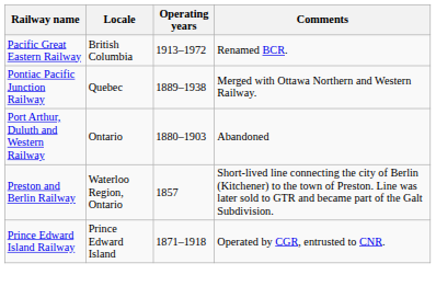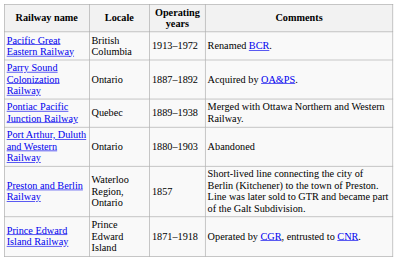 <table class="wikitable">
 <tr>
 <th>Railway name</th>
 <th>Locale</th>
 <th>Operating years</th>
 <th>Comments</th>
 </tr>
 <tr>
 <td><a href='#'>Pacific Great Eastern Railway</a></td>
 <td>British Columbia</td>
 <td>1913–1972</td>
 <td>Renamed <a href='#'>BCR</a>.</td>
+</tr>
+<tr>
+<td><a href='#'>Parry Sound Colonization Railway</a></td>
+<td>Ontario</td>
+<td>1887–1892</td>
+<td>Acquired by <a href='#'>OA&PS</a>.</td>
 </tr>
 <tr>
 <td><a href='#'>Pontiac Pacific Junction Railway</a></td>
 <td>Quebec</td>
 <td>1889–1938</td>
 <td>Merged with Ottawa Northern and Western Railway.</td>
 </tr>
 <tr>
 <td><a href='#'>Port Arthur, Duluth and Western Railway</a></td>
 <td>Ontario</td>
 <td>1880–1903</td>
 <td>Abandoned</td>
 </tr>
 <tr>
 <td><a href='#'>Preston and Berlin Railway</a></td>
 <td>Waterloo Region, Ontario</td>
 <td>1857</td>
 <td>Short-lived line connecting the city of Berlin (Kitchener) to the town of Preston. Line was later sold to GTR and became part of the Galt Subdivision.</td>
 </tr>
 <tr>
 <td><a href='#'>Prince Edward Island Railway</a></td>
 <td>Prince Edward Island</td>
 <td>1871–1918</td>
 <td>Operated by <a href='#'>CGR</a>, entrusted to <a href='#'>CNR</a>.</td>
 </tr>
 </table>
